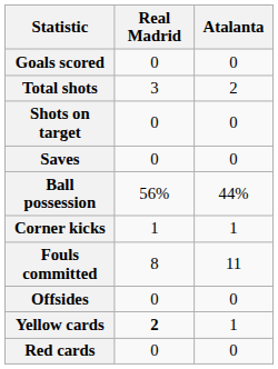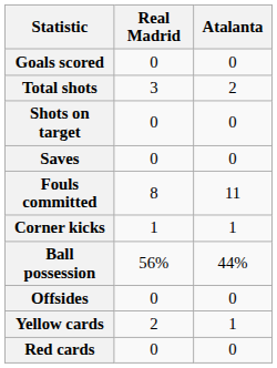 <table class="wikitable plainrowheaders" style="text-align:center">
 <tr>
 <th scope="col" style="width:100px">Statistic</th>
 <th scope="col" style="width:70px">Real Madrid</th>
 <th scope="col" style="width:70px">Atalanta</th>
 </tr>
 <tr>
 <th scope=row>Goals scored</th>
 <td>0</td>
 <td>0</td>
 </tr>
 <tr>
 <th scope=row>Total shots</th>
 <td>3</td>
 <td>2</td>
 </tr>
 <tr>
 <th scope=row>Shots on target</th>
 <td>0</td>
 <td>0</td>
 </tr>
 <tr>
 <th scope=row>Saves</th>
 <td>0</td>
 <td>0</td>
 </tr>
 <tr>
-<th scope=row>Ball possession</th>
-<td>56%</td>
-<td>44%</td>
+<th scope=row>Fouls committed</th>
+<td>8</td>
+<td>11</td>
 </tr>
 <tr>
 <th scope=row>Corner kicks</th>
 <td>1</td>
 <td>1</td>
 </tr>
 <tr>
-<th scope=row>Fouls committed</th>
-<td>8</td>
-<td>11</td>
+<th scope=row>Ball possession</th>
+<td>56%</td>
+<td>44%</td>
 </tr>
 <tr>
 <th scope=row>Offsides</th>
 <td>0</td>
 <td>0</td>
 </tr>
 <tr>
 <th scope=row>Yellow cards</th>
-<td><strong>2</strong></td>
+<td>2</td>
 <td>1</td>
 </tr>
 <tr>
 <th scope=row>Red cards</th>
 <td>0</td>
 <td>0</td>
 </tr>
 </table>
